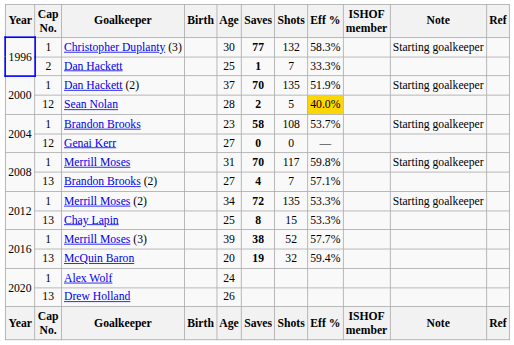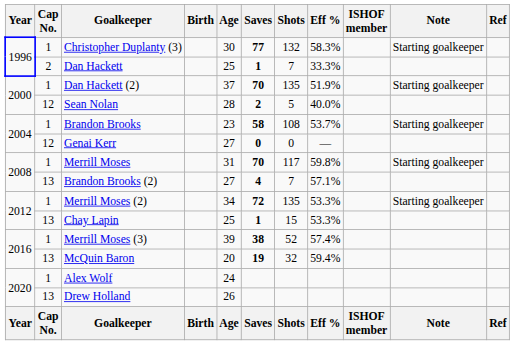 <table class="wikitable sortable" style="text-align: center; font-size: 90%; margin-left: 1em;">
 <tr>
 <th>Year</th>
 <th class="unsortable">Cap<br>No.</th>
 <th>Goalkeeper</th>
 <th>Birth</th>
 <th>Age</th>
 <th>Saves</th>
 <th>Shots</th>
 <th>Eff %</th>
 <th>ISHOF<br>member</th>
 <th>Note</th>
 <th class="unsortable">Ref</th>
 </tr>
 <tr>
 <td rowspan="2" style="border: 2px solid blue; text-align: left;">1996</td>
 <td>1</td>
 <td style="text-align: left;" data-sort-value="Duplanty, Christopher"><a href='#'>Christopher Duplanty</a> (3)</td>
 <td></td>
 <td>30</td>
 <td><strong>77</strong></td>
 <td>132</td>
 <td>58.3%</td>
 <td></td>
 <td style="text-align: left;">Starting goalkeeper</td>
 <td></td>
 </tr>
 <tr>
 <td>2</td>
 <td style="text-align: left;" data-sort-value="Hackett, Dan"><a href='#'>Dan Hackett</a></td>
 <td></td>
 <td>25</td>
 <td><strong>1</strong></td>
 <td>7</td>
 <td>33.3%</td>
 <td></td>
 <td style="text-align: left;"></td>
 <td></td>
 </tr>
 <tr>
 <td rowspan="2" style="text-align: left;">2000</td>
 <td>1</td>
 <td style="text-align: left;" data-sort-value="Hackett, Dan"><a href='#'>Dan Hackett</a> (2)</td>
 <td></td>
 <td>37</td>
 <td><strong>70</strong></td>
 <td>135</td>
 <td>51.9%</td>
 <td></td>
 <td style="text-align: left;">Starting goalkeeper</td>
 <td></td>
 </tr>
 <tr>
 <td>12</td>
 <td style="text-align: left;" data-sort-value="Nolan, Sean"><a href='#'>Sean Nolan</a></td>
 <td></td>
 <td>28</td>
 <td><strong>2</strong></td>
 <td>5</td>
-<td style="background: gold;">40.0%</td>
+<td>40.0%</td>
 <td></td>
 <td style="text-align: left;"></td>
 <td></td>
 </tr>
 <tr>
 <td rowspan="2" style="text-align: left;">2004</td>
 <td>1</td>
 <td style="text-align: left;" data-sort-value="Brooks, Brandon"><a href='#'>Brandon Brooks</a></td>
 <td></td>
 <td>23</td>
 <td><strong>58</strong></td>
 <td>108</td>
 <td>53.7%</td>
 <td></td>
 <td style="text-align: left;">Starting goalkeeper</td>
 <td></td>
 </tr>
 <tr>
 <td>12</td>
 <td style="text-align: left;" data-sort-value="Kerr, Genai"><a href='#'>Genai Kerr</a></td>
 <td></td>
 <td>27</td>
 <td><strong>0</strong></td>
 <td>0</td>
 <td>—</td>
 <td></td>
 <td style="text-align: left;"></td>
 <td></td>
 </tr>
 <tr>
 <td rowspan="2" style="text-align: left;">2008 </td>
 <td>1</td>
 <td style="text-align: left;" data-sort-value="Moses, Merrill"><a href='#'>Merrill Moses</a></td>
 <td></td>
 <td>31</td>
 <td><strong>70</strong></td>
 <td>117</td>
 <td>59.8%</td>
 <td></td>
 <td style="text-align: left;">Starting goalkeeper</td>
 <td></td>
 </tr>
 <tr>
 <td>13</td>
 <td style="text-align: left;" data-sort-value="Brooks, Brandon"><a href='#'>Brandon Brooks</a> (2)</td>
 <td></td>
 <td>27</td>
 <td><strong>4</strong></td>
 <td>7</td>
 <td>57.1%</td>
 <td></td>
 <td style="text-align: left;"></td>
 <td></td>
 </tr>
 <tr>
 <td rowspan="2" style="text-align: left;">2012</td>
 <td>1</td>
 <td style="text-align: left;" data-sort-value="Moses, Merrill"><a href='#'>Merrill Moses</a> (2)</td>
 <td></td>
 <td>34</td>
 <td><strong>72</strong></td>
 <td>135</td>
 <td>53.3%</td>
 <td></td>
 <td style="text-align: left;">Starting goalkeeper</td>
 <td></td>
 </tr>
 <tr>
 <td>13</td>
 <td style="text-align: left;" data-sort-value="Lapin, Chay"><a href='#'>Chay Lapin</a></td>
 <td></td>
 <td>25</td>
-<td><strong>8</strong></td>
+<td><strong>1</strong></td>
 <td>15</td>
 <td>53.3%</td>
 <td></td>
 <td style="text-align: left;"></td>
 <td></td>
 </tr>
 <tr>
 <td rowspan="2" style="text-align: left;">2016</td>
 <td>1</td>
 <td style="text-align: left;" data-sort-value="Moses, Merrill"><a href='#'>Merrill Moses</a> (3)</td>
 <td></td>
 <td>39</td>
 <td><strong>38</strong></td>
 <td>52</td>
-<td>57.7%</td>
+<td>57.4%</td>
 <td></td>
 <td style="text-align: left;"></td>
 <td></td>
 </tr>
 <tr>
 <td>13</td>
 <td style="text-align: left;" data-sort-value="Baron, McQuin"><a href='#'>McQuin Baron</a></td>
 <td></td>
 <td>20</td>
 <td><strong>19</strong></td>
 <td>32</td>
 <td>59.4%</td>
 <td></td>
 <td style="text-align: left;"></td>
 <td></td>
 </tr>
 <tr>
 <td rowspan="2" style="text-align: left;">2020</td>
 <td>1</td>
 <td style="text-align: left;" data-sort-value="Wolf, Alex"><a href='#'>Alex Wolf</a></td>
 <td></td>
 <td>24</td>
 <td></td>
 <td></td>
 <td></td>
 <td></td>
 <td style="text-align: left;"></td>
 <td></td>
 </tr>
 <tr>
 <td>13</td>
 <td style="text-align: left;" style="text-align: left;" data-sort-value="Holland, Drew"><a href='#'>Drew Holland</a></td>
 <td></td>
 <td>26</td>
 <td></td>
 <td></td>
 <td></td>
 <td></td>
 <td style="text-align: left;"></td>
 <td></td>
 </tr>
 <tr>
 <th>Year</th>
 <th>Cap<br>No.</th>
 <th>Goalkeeper</th>
 <th>Birth</th>
 <th>Age</th>
 <th>Saves</th>
 <th>Shots</th>
 <th>Eff %</th>
 <th>ISHOF<br>member</th>
 <th>Note</th>
 <th>Ref</th>
 </tr>
 </table>
